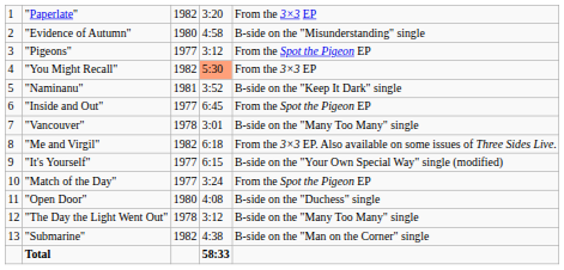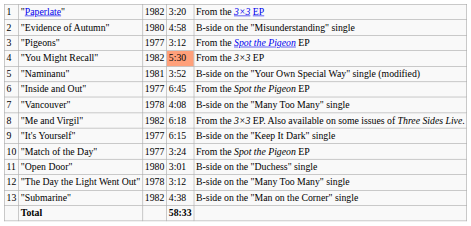 <table class="wikitable">
 <tr>
 <td>1</td>
 <td>"<a href='#'>Paperlate</a>"</td>
 <td>1982</td>
 <td>3:20</td>
 <td>From the <em><a href='#'>3×3</a></em> <a href='#'>EP</a></td>
 </tr>
 <tr>
 <td>2</td>
 <td>"Evidence of Autumn"</td>
 <td>1980</td>
 <td>4:58</td>
 <td>B-side on the "Misunderstanding" single</td>
 </tr>
 <tr>
 <td>3</td>
 <td>"Pigeons"</td>
 <td>1977</td>
 <td>3:12</td>
 <td>From the <em><a href='#'>Spot the Pigeon</a></em> EP</td>
 </tr>
 <tr>
 <td>4</td>
 <td>"You Might Recall"</td>
 <td>1982</td>
 <td style="background: lightsalmon;">5:30</td>
 <td>From the <em>3×3</em> EP</td>
 </tr>
 <tr>
 <td>5</td>
 <td>"Naminanu"</td>
 <td>1981</td>
 <td>3:52</td>
-<td>B-side on the "Keep It Dark" single</td>
+<td>B-side on the "Your Own Special Way" single (modified)</td>
 </tr>
 <tr>
 <td>6</td>
 <td>"Inside and Out"</td>
 <td>1977</td>
 <td>6:45</td>
 <td>From the <em>Spot the Pigeon</em> EP</td>
 </tr>
 <tr>
 <td>7</td>
 <td>"Vancouver"</td>
 <td>1978</td>
-<td>3:01</td>
+<td>4:08</td>
 <td>B-side on the "Many Too Many" single</td>
 </tr>
 <tr>
 <td>8</td>
 <td>"Me and Virgil"</td>
 <td>1982</td>
 <td>6:18</td>
 <td>From the <em>3×3</em> EP. Also available on some issues of <em>Three Sides Live</em>.</td>
 </tr>
 <tr>
 <td>9</td>
 <td>"It's Yourself"</td>
 <td>1977</td>
 <td>6:15</td>
-<td>B-side on the "Your Own Special Way" single (modified)</td>
+<td>B-side on the "Keep It Dark" single</td>
 </tr>
 <tr>
 <td>10</td>
 <td>"Match of the Day"</td>
 <td>1977</td>
 <td>3:24</td>
 <td>From the <em>Spot the Pigeon</em> EP</td>
 </tr>
 <tr>
 <td>11</td>
 <td>"Open Door"</td>
 <td>1980</td>
-<td>4:08</td>
+<td>3:01</td>
 <td>B-side on the "Duchess" single</td>
 </tr>
 <tr>
 <td>12</td>
 <td>"The Day the Light Went Out"</td>
 <td>1978</td>
 <td>3:12</td>
 <td>B-side on the "Many Too Many" single</td>
 </tr>
 <tr>
 <td>13</td>
 <td>"Submarine"</td>
 <td>1982</td>
 <td>4:38</td>
 <td>B-side on the "Man on the Corner" single</td>
 </tr>
 <tr>
 <td></td>
 <td><strong>Total</strong></td>
 <td></td>
 <td><strong>58:33</strong></td>
 <td></td>
 </tr>
 </table>
